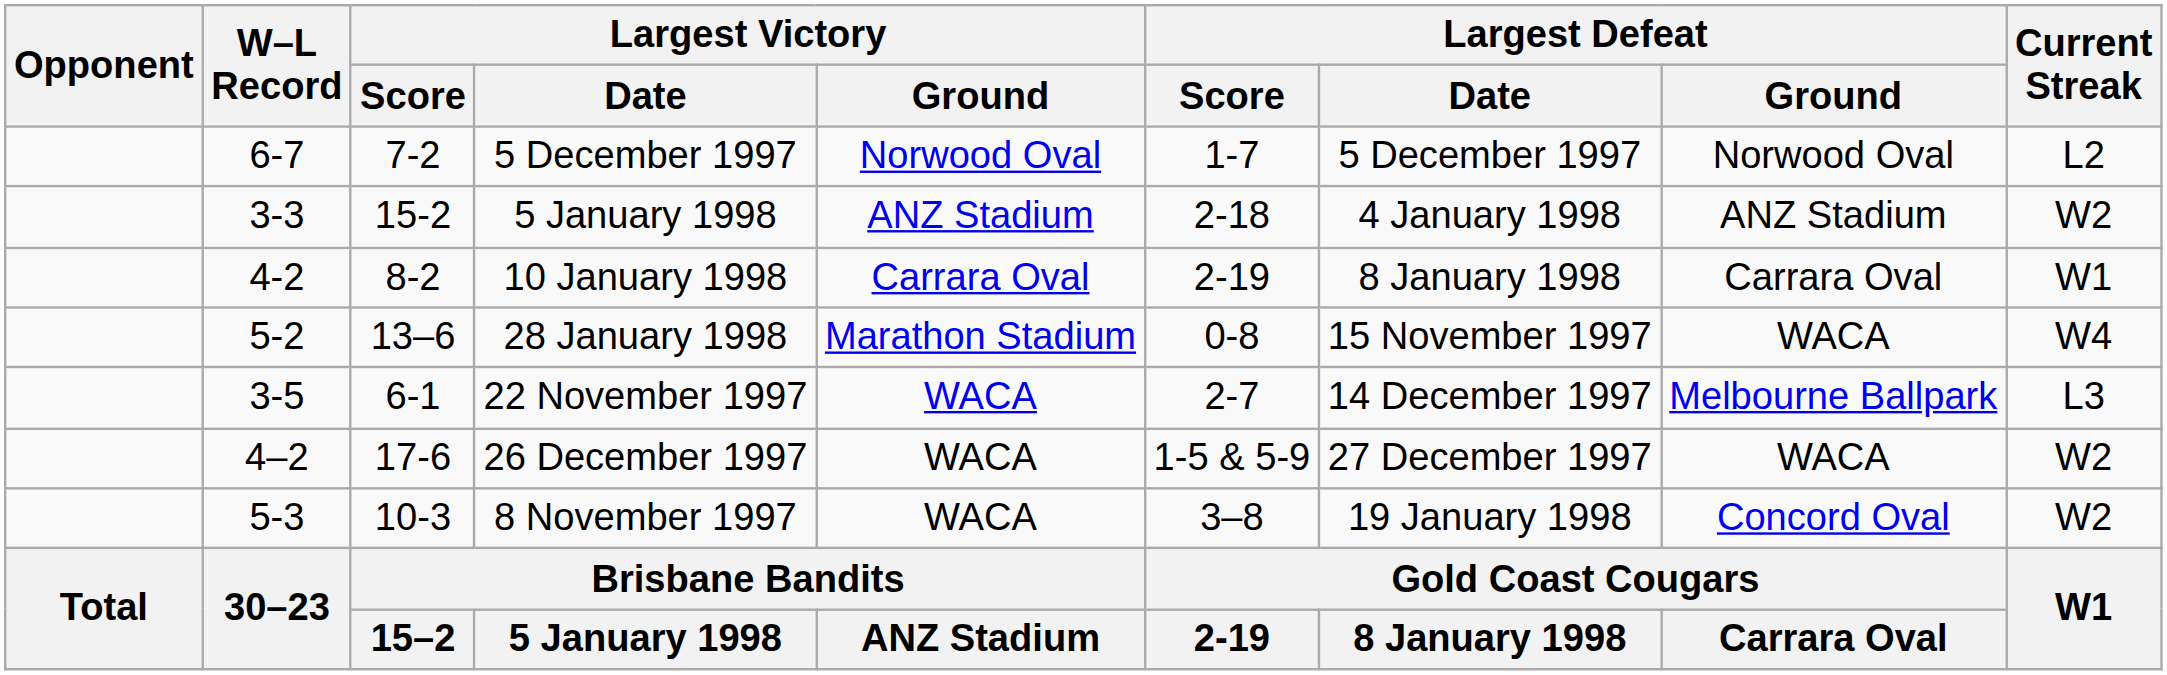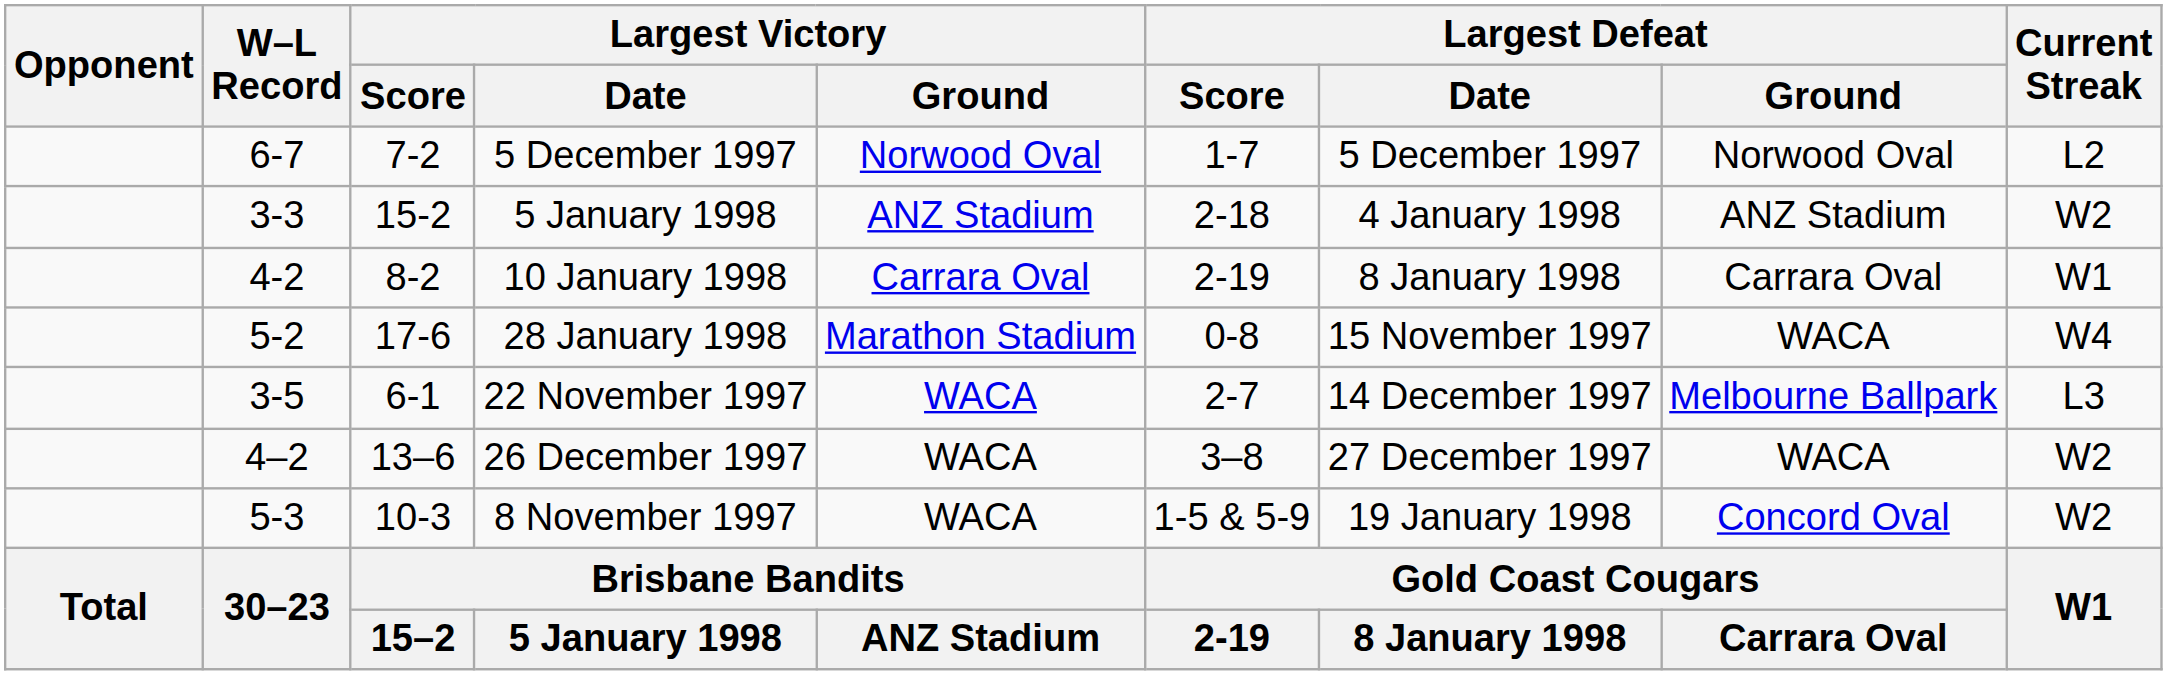 <table class="wikitable" style="text-align:center">
 <tr>
 <th rowspan=2>Opponent</th>
 <th rowspan=2>W–L<br>Record</th>
 <th colspan=3>Largest Victory</th>
 <th colspan=3>Largest Defeat</th>
 <th rowspan=2>Current<br>Streak</th>
 </tr>
 <tr>
 <th>Score</th>
 <th>Date</th>
 <th>Ground</th>
 <th>Score</th>
 <th>Date</th>
 <th>Ground</th>
 </tr>
 <tr>
 <td align=left></td>
 <td>6-7</td>
 <td>7-2</td>
 <td>5 December 1997</td>
 <td><a href='#'>Norwood Oval</a></td>
 <td>1-7</td>
 <td>5 December 1997</td>
 <td>Norwood Oval</td>
 <td>L2</td>
 </tr>
 <tr>
 <td align=left></td>
 <td>3-3</td>
 <td>15-2</td>
 <td>5 January 1998</td>
 <td><a href='#'>ANZ Stadium</a></td>
 <td>2-18</td>
 <td>4 January 1998</td>
 <td>ANZ Stadium</td>
 <td>W2</td>
 </tr>
 <tr>
 <td align=left></td>
 <td>4-2</td>
 <td>8-2</td>
 <td>10 January 1998</td>
 <td><a href='#'>Carrara Oval</a></td>
 <td>2-19</td>
 <td>8 January 1998</td>
 <td>Carrara Oval</td>
 <td>W1</td>
 </tr>
 <tr>
 <td align=left></td>
 <td>5-2</td>
-<td>13–6</td>
+<td>17-6</td>
 <td>28 January 1998</td>
 <td><a href='#'>Marathon Stadium</a></td>
 <td>0-8</td>
 <td>15 November 1997</td>
 <td>WACA</td>
 <td>W4</td>
 </tr>
 <tr>
 <td align=left></td>
 <td>3-5</td>
 <td>6-1</td>
 <td>22 November 1997</td>
 <td><a href='#'>WACA</a></td>
 <td>2-7</td>
 <td>14 December 1997</td>
 <td><a href='#'>Melbourne Ballpark</a></td>
 <td>L3</td>
 </tr>
 <tr>
 <td align=left></td>
 <td>4–2</td>
-<td>17-6</td>
+<td>13–6</td>
 <td>26 December 1997</td>
 <td>WACA</td>
-<td>1-5 & 5-9</td>
+<td>3–8</td>
 <td>27 December 1997</td>
 <td>WACA</td>
 <td>W2</td>
 </tr>
 <tr>
 <td align=left></td>
 <td>5-3</td>
 <td>10-3</td>
 <td>8 November 1997</td>
 <td>WACA</td>
-<td>3–8</td>
+<td>1-5 & 5-9</td>
 <td>19 January 1998</td>
 <td><a href='#'>Concord Oval</a></td>
 <td>W2</td>
 </tr>
 <tr>
 <th rowspan=2 align=left>Total</th>
 <th rowspan=2>30–23</th>
 <th colspan=3>Brisbane Bandits</th>
 <th colspan=3>Gold Coast Cougars</th>
 <th rowspan=2>W1</th>
 </tr>
 <tr>
 <th>15–2</th>
 <th>5 January 1998</th>
 <th>ANZ Stadium</th>
 <th>2-19</th>
 <th>8 January 1998</th>
 <th>Carrara Oval</th>
 </tr>
 </table>
